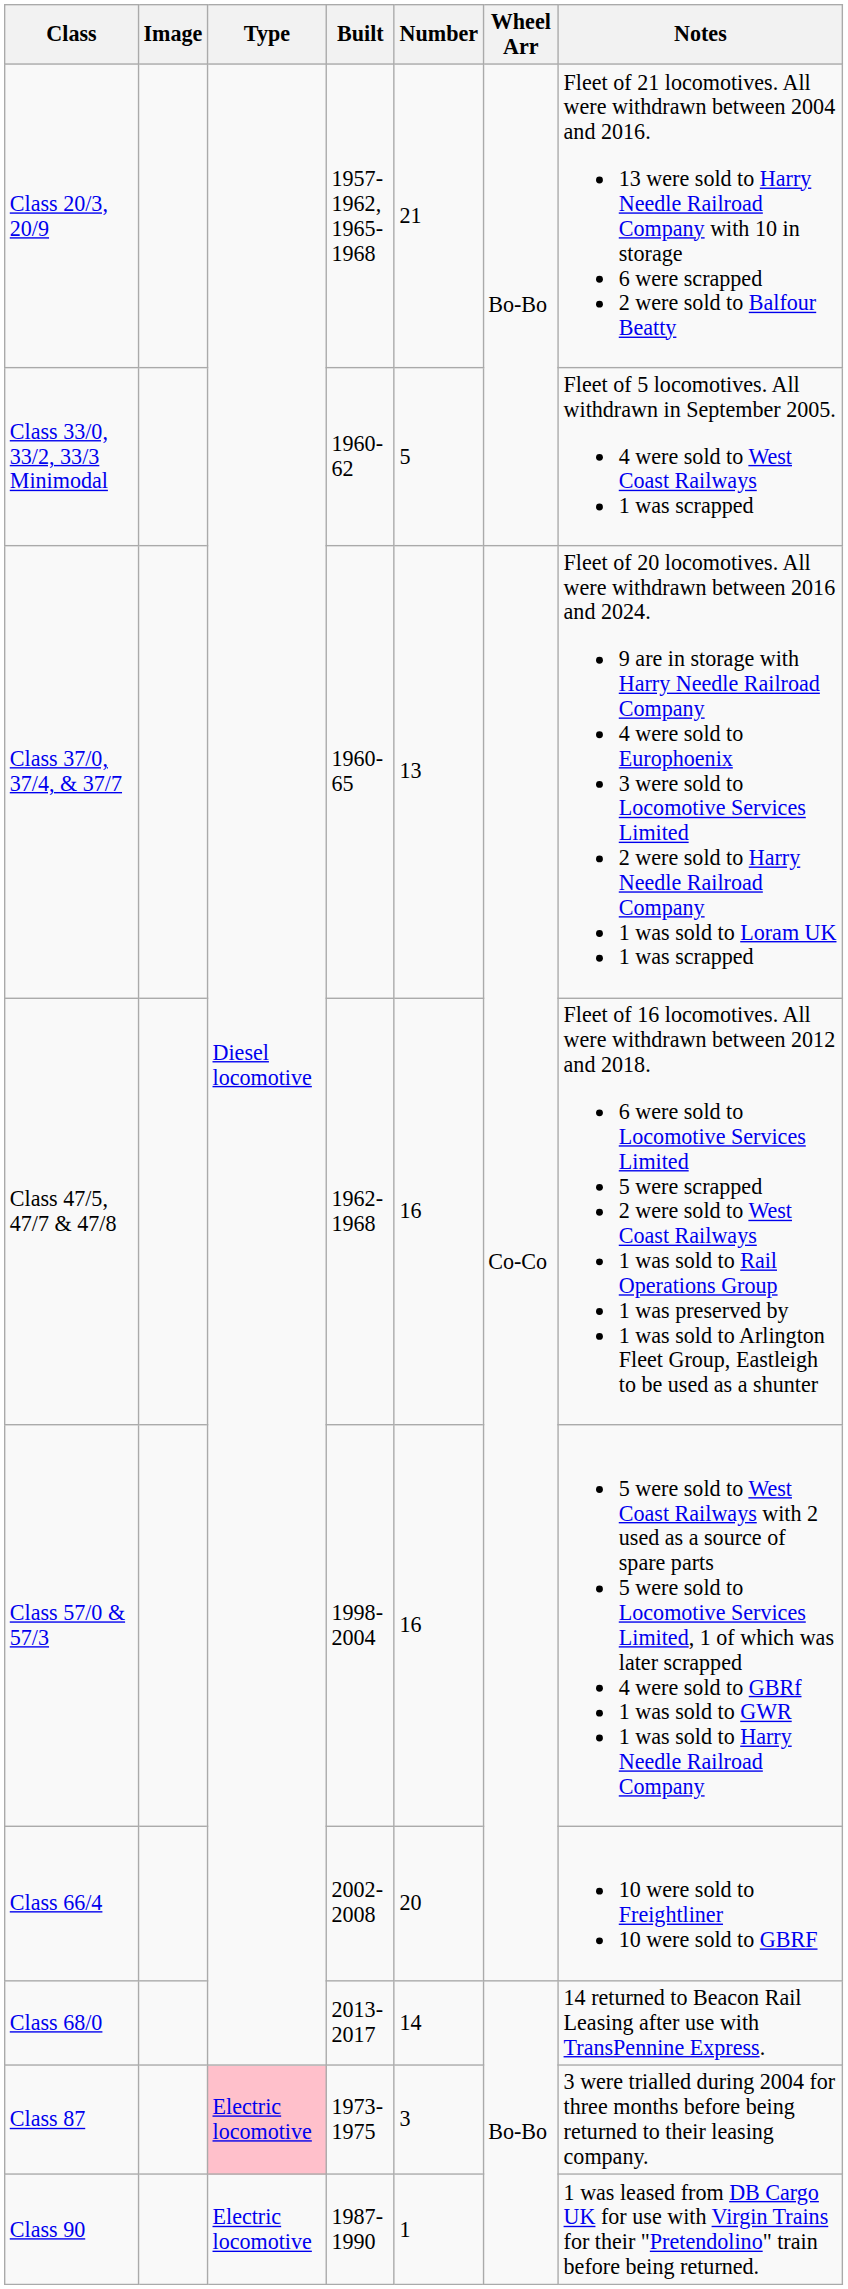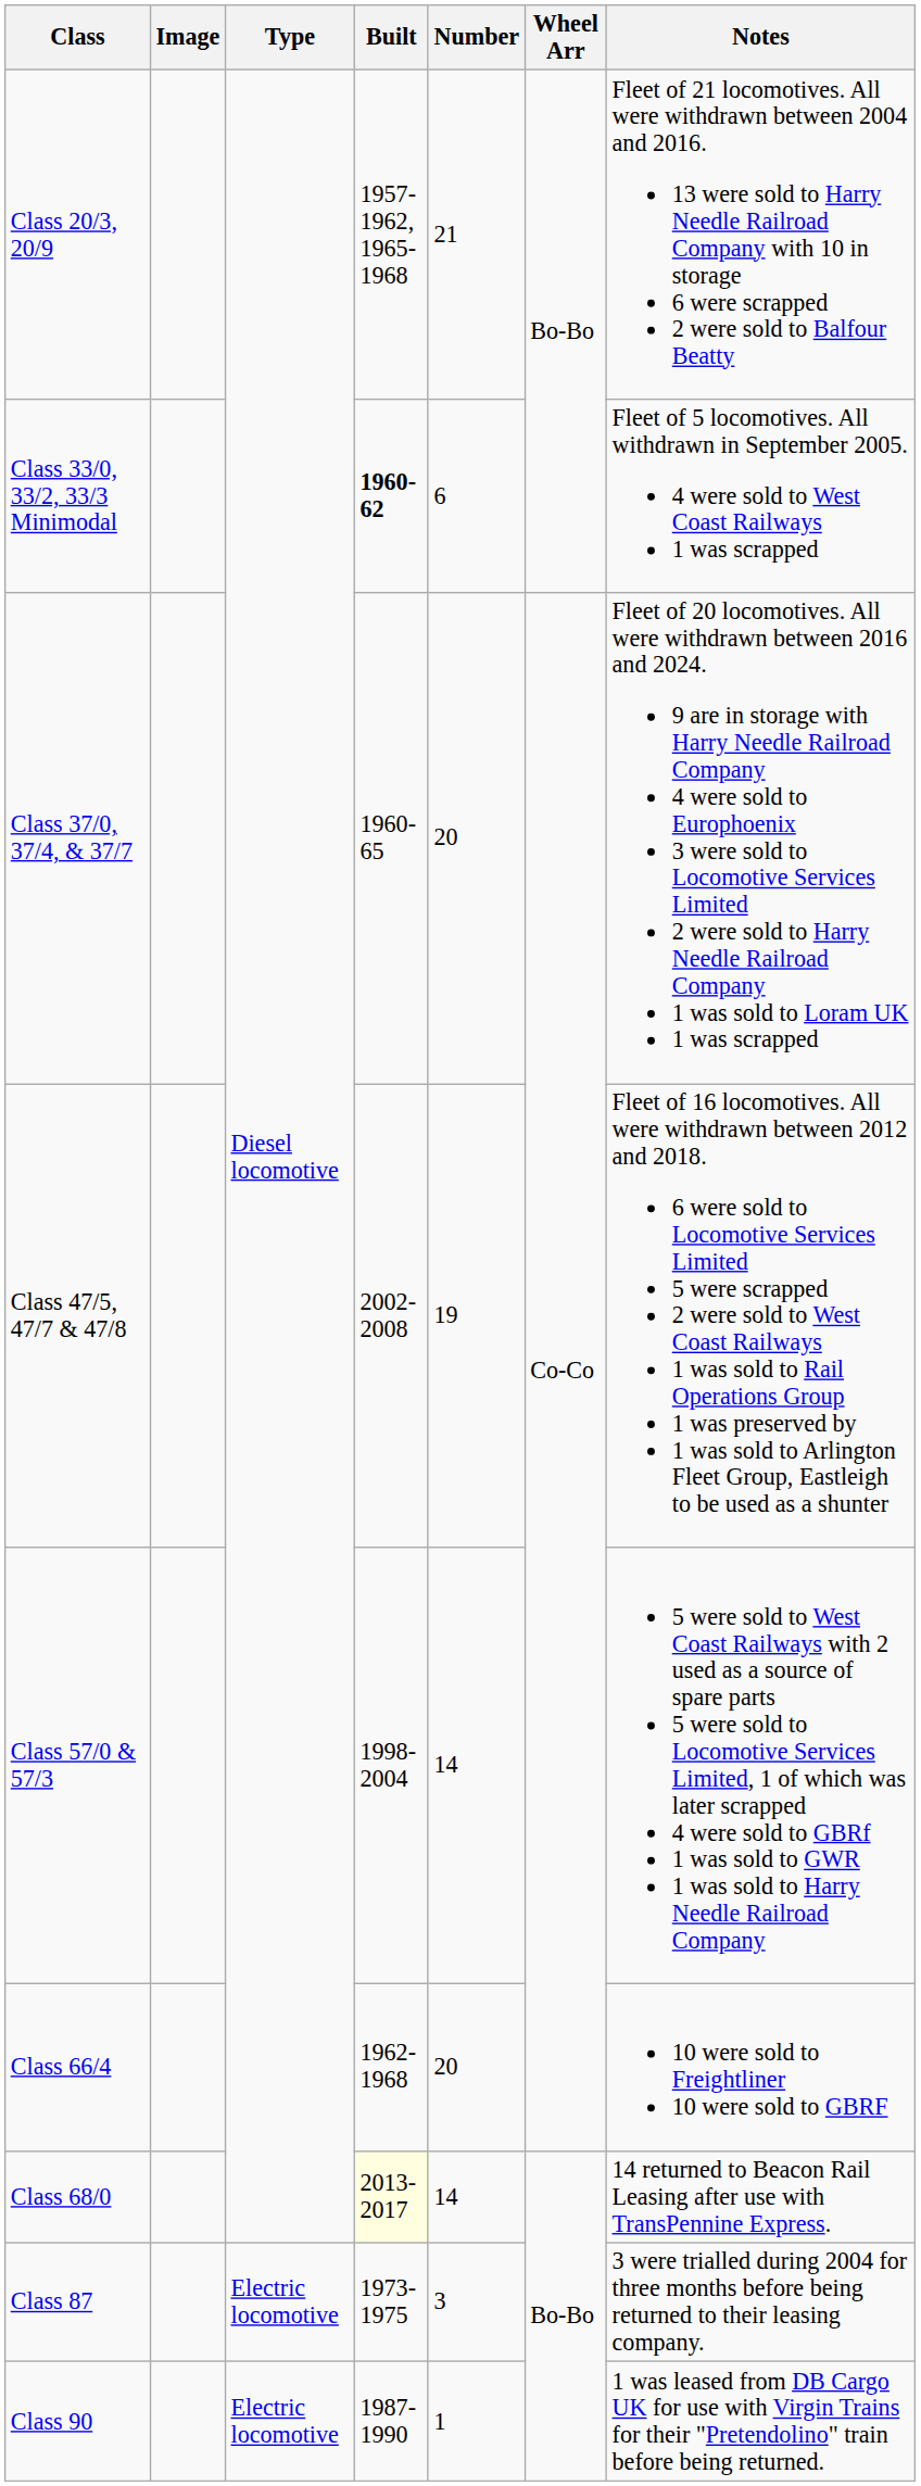 <table class="wikitable">
 <tr>
 <th>Class</th>
 <th>Image</th>
 <th>Type</th>
 <th>Built</th>
 <th>Number</th>
 <th>Wheel Arr</th>
 <th>Notes</th>
 </tr>
 <tr>
 <td><a href='#'>Class 20/3, 20/9</a></td>
 <td></td>
 <td rowspan="7"><a href='#'>Diesel locomotive</a></td>
 <td>1957-1962,<br>1965-1968</td>
 <td>21</td>
 <td rowspan="2">Bo-Bo</td>
 <td>Fleet of 21 locomotives. All were withdrawn between 2004 and 2016.<br><ul><li>13 were sold to <a href='#'>Harry Needle Railroad Company</a> with 10 in storage</li><li>6 were scrapped</li><li>2 were sold to <a href='#'>Balfour Beatty</a></li></ul></td>
 </tr>
 <tr>
 <td><a href='#'>Class 33/0, 33/2, 33/3 Minimodal</a></td>
 <td></td>
-<td>1960-62</td>
-<td>5</td>
+<td><strong>1960-62</strong></td>
+<td>6</td>
 <td>Fleet of 5 locomotives. All withdrawn in September 2005.<br><ul><li>4 were sold to <a href='#'>West Coast Railways</a></li><li>1 was scrapped</li></ul></td>
 </tr>
 <tr>
 <td><a href='#'>Class 37/0, 37/4, & 37/7</a></td>
 <td></td>
 <td>1960-65</td>
-<td>13</td>
+<td>20</td>
 <td rowspan="4">Co-Co</td>
 <td>Fleet of 20 locomotives. All were withdrawn between 2016 and 2024.<br><ul><li>9 are in storage with <a href='#'>Harry Needle Railroad Company</a></li><li>4 were sold to <a href='#'>Europhoenix</a></li><li>3 were sold to <a href='#'>Locomotive Services Limited</a></li><li>2 were sold to <a href='#'>Harry Needle Railroad Company</a></li><li>1 was sold to <a href='#'>Loram UK</a></li><li>1 was scrapped</li></ul></td>
 </tr>
 <tr>
 <td>Class 47/5, 47/7 & 47/8</td>
 <td></td>
-<td>1962-1968</td>
-<td>16</td>
+<td>2002-2008</td>
+<td>19</td>
 <td>Fleet of 16 locomotives. All were withdrawn between 2012 and 2018.<br><ul><li>6 were sold to <a href='#'>Locomotive Services Limited</a></li><li>5 were scrapped</li><li>2 were sold to <a href='#'>West Coast Railways</a></li><li>1 was sold to <a href='#'>Rail Operations Group</a></li><li>1 was preserved by </li><li>1 was sold to Arlington Fleet Group, Eastleigh to be used as a shunter</li></ul></td>
 </tr>
 <tr>
 <td><a href='#'>Class 57/0 & 57/3</a></td>
 <td></td>
 <td>1998-2004</td>
-<td>16</td>
+<td>14</td>
 <td><br><ul><li>5 were sold to <a href='#'>West Coast Railways</a> with 2 used as a source of spare parts</li><li>5 were sold to <a href='#'>Locomotive Services Limited</a>, 1 of which was later scrapped</li><li>4 were sold to <a href='#'>GBRf</a></li><li>1 was sold to <a href='#'>GWR</a></li><li>1 was sold to <a href='#'>Harry Needle Railroad Company</a></li></ul></td>
 </tr>
 <tr>
 <td><a href='#'>Class 66/4</a></td>
 <td></td>
-<td>2002-2008</td>
+<td>1962-1968</td>
 <td>20</td>
 <td><br><ul><li>10 were sold to <a href='#'>Freightliner</a></li><li>10 were sold to <a href='#'>GBRF</a></li></ul></td>
 </tr>
 <tr>
 <td><a href='#'>Class 68/0</a></td>
 <td></td>
-<td>2013-2017</td>
+<td style="background: lightyellow;">2013-2017</td>
 <td>14</td>
 <td rowspan="3">Bo-Bo</td>
 <td>14 returned to Beacon Rail Leasing after use with <a href='#'>TransPennine Express</a>.</td>
 </tr>
 <tr>
 <td><a href='#'>Class 87</a></td>
 <td></td>
-<td style="background: pink;"><a href='#'>Electric locomotive</a></td>
+<td><a href='#'>Electric locomotive</a></td>
 <td>1973-1975</td>
 <td>3</td>
 <td>3 were trialled during 2004 for three months before being returned to their leasing company.</td>
 </tr>
 <tr>
 <td><a href='#'>Class 90</a></td>
 <td></td>
 <td><a href='#'>Electric locomotive</a></td>
 <td>1987-1990</td>
 <td>1</td>
 <td>1 was leased from <a href='#'>DB Cargo UK</a> for use with <a href='#'>Virgin Trains</a> for their "<a href='#'>Pretendolino</a>" train before being returned.</td>
 </tr>
 </table>
